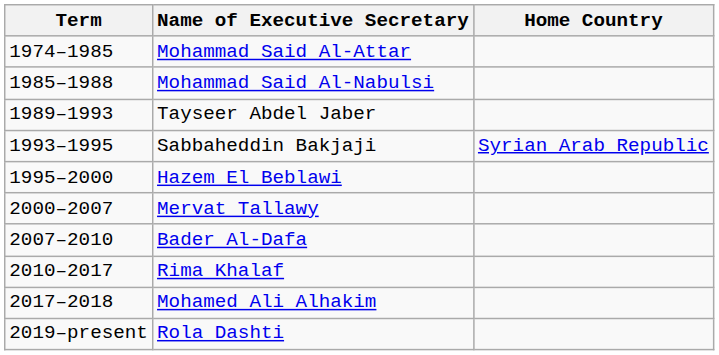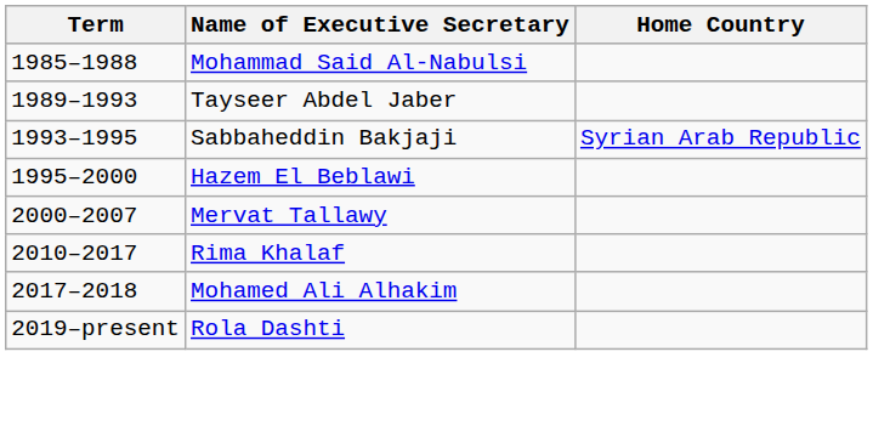 <table class="wikitable">
 <tr>
 <th>Term</th>
 <th>Name of Executive Secretary</th>
 <th>Home Country</th>
-</tr>
-<tr>
-<td>1974–1985</td>
-<td><a href='#'>Mohammad Said Al-Attar</a></td>
-<td></td>
 </tr>
 <tr>
 <td>1985–1988</td>
 <td><a href='#'>Mohammad Said Al-Nabulsi</a></td>
 <td></td>
 </tr>
 <tr>
 <td>1989–1993</td>
 <td>Tayseer Abdel Jaber</td>
 <td></td>
 </tr>
 <tr>
 <td>1993–1995</td>
 <td>Sabbaheddin Bakjaji</td>
 <td> <a href='#'>Syrian Arab Republic</a></td>
 </tr>
 <tr>
 <td>1995–2000</td>
 <td><a href='#'>Hazem El Beblawi</a></td>
 <td></td>
 </tr>
 <tr>
 <td>2000–2007</td>
 <td><a href='#'>Mervat Tallawy</a></td>
 <td></td>
 </tr>
 <tr>
-<td>2007–2010</td>
-<td><a href='#'>Bader Al-Dafa</a></td>
-<td></td>
-</tr>
-<tr>
 <td>2010–2017</td>
 <td><a href='#'>Rima Khalaf</a></td>
 <td></td>
 </tr>
 <tr>
 <td>2017–2018</td>
 <td><a href='#'>Mohamed Ali Alhakim</a></td>
 <td></td>
 </tr>
 <tr>
 <td>2019–present</td>
 <td><a href='#'>Rola Dashti</a></td>
 <td></td>
 </tr>
 </table>
